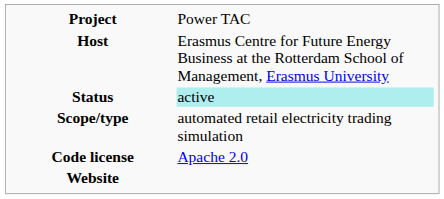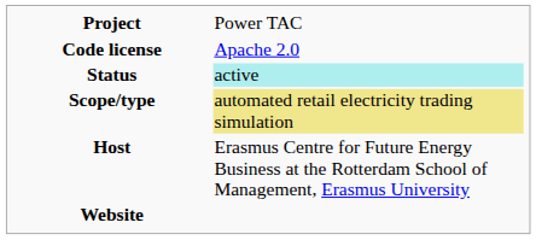 <table class="infobox" style="width: 28em">
 <tr>
 <th style="width: 35%">Project</th>
 <td style="width: 55%">Power TAC</td>
 </tr>
 <tr>
-<th>Host</th>
-<td>Erasmus Centre for Future Energy Business at the Rotterdam School of Management, <a href='#'>Erasmus University</a></td>
+<th>Code license</th>
+<td><a href='#'>Apache 2.0</a></td>
 </tr>
 <tr>
 <th>Status</th>
 <td style="background: paleturquoise;">active</td>
 </tr>
 <tr>
 <th>Scope/type</th>
-<td>automated retail electricity trading simulation</td>
+<td style="background: khaki;">automated retail electricity trading simulation</td>
 </tr>
 <tr>
-<th>Code license</th>
-<td><a href='#'>Apache 2.0</a></td>
+<th>Host</th>
+<td>Erasmus Centre for Future Energy Business at the Rotterdam School of Management, <a href='#'>Erasmus University</a></td>
 </tr>
 <tr>
 <th>Website</th>
 <td></td>
 </tr>
 </table>
